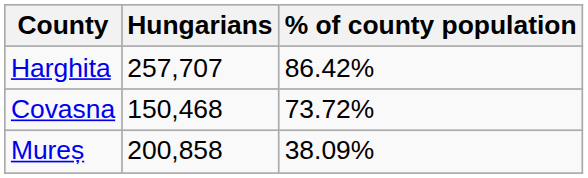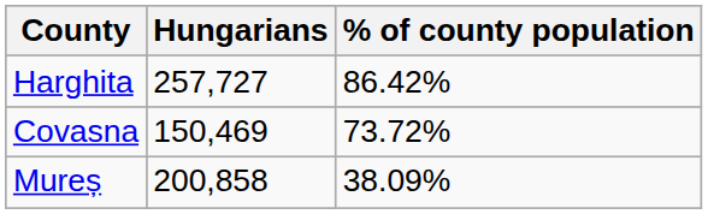 <table class="wikitable">
 <tr>
 <th>County</th>
 <th>Hungarians</th>
 <th>% of county population</th>
 </tr>
 <tr>
 <td><a href='#'>Harghita</a></td>
-<td>257,707</td>
+<td>257,727</td>
 <td>86.42%</td>
 </tr>
 <tr>
 <td><a href='#'>Covasna</a></td>
-<td>150,468</td>
+<td>150,469</td>
 <td>73.72%</td>
 </tr>
 <tr>
 <td><a href='#'>Mureș</a></td>
 <td>200,858</td>
 <td>38.09%</td>
 </tr>
 </table>
